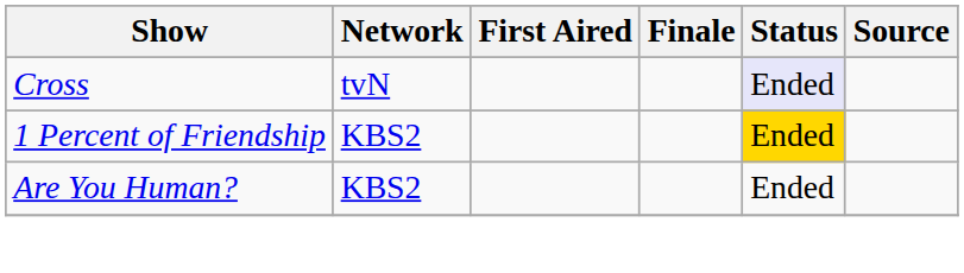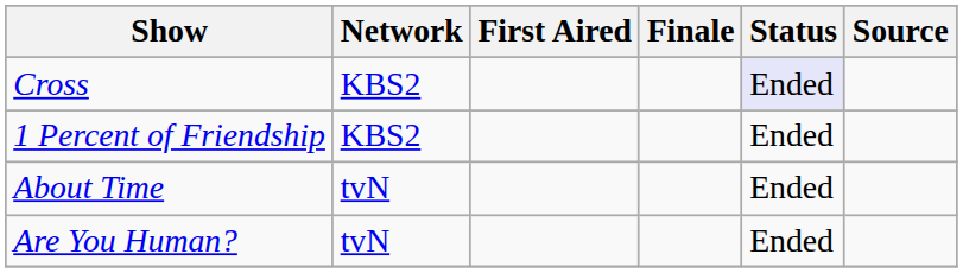 <table class="wikitable sortable">
 <tr>
 <th scope="col">Show</th>
 <th scope="col">Network</th>
 <th scope="col">First Aired</th>
 <th scope="col">Finale</th>
 <th scope="col">Status</th>
 <th class="unsortable" scope="col">Source</th>
 </tr>
 <tr>
 <td><em><a href='#'>Cross</a></em></td>
-<td><a href='#'>tvN</a></td>
+<td><a href='#'>KBS2</a></td>
 <td></td>
 <td></td>
 <td style="background: lavender;">Ended</td>
 <td></td>
 </tr>
 <tr>
 <td><em><a href='#'>1 Percent of Friendship</a></em></td>
 <td><a href='#'>KBS2</a></td>
 <td></td>
 <td></td>
-<td style="background: gold;">Ended</td>
+<td>Ended</td>
+<td></td>
+</tr>
+<tr>
+<td><em><a href='#'>About Time</a></em></td>
+<td><a href='#'>tvN</a></td>
+<td></td>
+<td></td>
+<td>Ended</td>
 <td></td>
 </tr>
 <tr>
 <td><em><a href='#'>Are You Human?</a></em></td>
-<td><a href='#'>KBS2</a></td>
+<td><a href='#'>tvN</a></td>
 <td></td>
 <td></td>
 <td>Ended</td>
 <td></td>
 </tr>
 <tr>
 </tr>
 </table>
